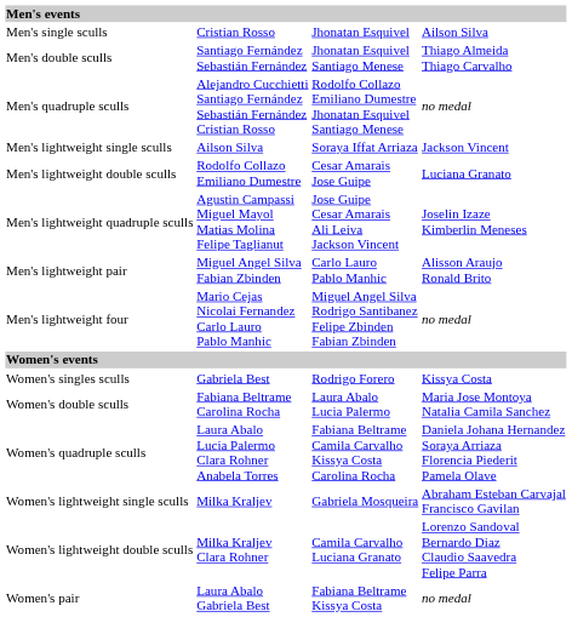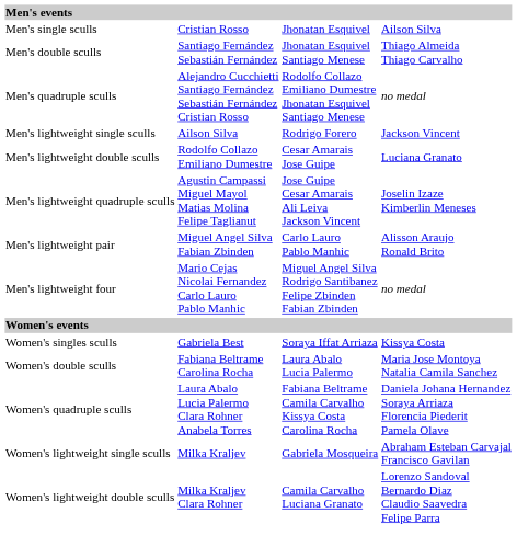 <table>
 <tr bgcolor="#cccccc">
 <td colspan=4><strong>Men's events</strong></td>
 </tr>
 <tr>
 <td>Men's single sculls<br></td>
 <td><a href='#'>Cristian Rosso</a><br><em></em></td>
 <td><a href='#'>Jhonatan Esquivel</a><br><em></em></td>
 <td><a href='#'>Ailson Silva</a><br><em></em></td>
 </tr>
 <tr>
 <td>Men's double sculls<br></td>
 <td><a href='#'>Santiago Fernández</a><br><a href='#'>Sebastián Fernández</a><br><em></em></td>
 <td><a href='#'>Jhonatan Esquivel</a><br><a href='#'>Santiago Menese</a><br><em></em></td>
 <td><a href='#'>Thiago Almeida</a><br><a href='#'>Thiago Carvalho</a><br><em></em></td>
 </tr>
 <tr>
 <td>Men's quadruple sculls<br></td>
 <td><a href='#'>Alejandro Cucchietti</a><br><a href='#'>Santiago Fernández</a><br><a href='#'>Sebastián Fernández</a><br><a href='#'>Cristian Rosso</a><br><em></em></td>
 <td><a href='#'>Rodolfo Collazo</a><br><a href='#'>Emiliano Dumestre</a><br><a href='#'>Jhonatan Esquivel</a><br><a href='#'>Santiago Menese</a><br><em></em></td>
 <td><em>no medal</em></td>
 </tr>
 <tr>
 <td>Men's lightweight single sculls<br></td>
 <td><a href='#'>Ailson Silva</a><br><em></em></td>
-<td><a href='#'>Soraya Iffat Arriaza</a><br><em></em></td>
+<td><a href='#'>Rodrigo Forero</a><br><em></em></td>
 <td><a href='#'>Jackson Vincent</a><br><em></em></td>
 </tr>
 <tr>
 <td>Men's lightweight double sculls<br></td>
 <td><a href='#'>Rodolfo Collazo</a><br><a href='#'>Emiliano Dumestre</a><br><em></em></td>
 <td><a href='#'>Cesar Amarais</a><br><a href='#'>Jose Guipe</a><br><em></em></td>
 <td><a href='#'>Luciana Granato</a><br><em></em></td>
 </tr>
 <tr>
 <td>Men's lightweight quadruple sculls<br></td>
 <td><a href='#'>Agustin Campassi</a><br><a href='#'>Miguel Mayol</a><br><a href='#'>Matias Molina</a><br><a href='#'>Felipe Taglianut</a><br><em></em></td>
 <td><a href='#'>Jose Guipe</a><br><a href='#'>Cesar Amarais</a><br><a href='#'>Ali Leiva</a><br><a href='#'>Jackson Vincent</a><br><em></em></td>
 <td><a href='#'>Joselin Izaze</a><br><a href='#'>Kimberlin Meneses</a><br><em></em></td>
 </tr>
 <tr>
 <td>Men's lightweight pair<br></td>
 <td><a href='#'>Miguel Angel Silva</a><br><a href='#'>Fabian Zbinden</a><br><em></em></td>
 <td><a href='#'>Carlo Lauro</a><br><a href='#'>Pablo Manhic</a><br><em></em></td>
 <td><a href='#'>Alisson Araujo</a><br><a href='#'>Ronald Brito</a><br><em></em></td>
 </tr>
 <tr>
 <td>Men's lightweight four<br></td>
 <td><a href='#'>Mario Cejas</a><br><a href='#'>Nicolai Fernandez</a><br><a href='#'>Carlo Lauro</a><br><a href='#'>Pablo Manhic</a><br><em></em></td>
 <td><a href='#'>Miguel Angel Silva</a><br><a href='#'>Rodrigo Santibanez</a><br><a href='#'>Felipe Zbinden</a><br><a href='#'>Fabian Zbinden</a><br><em></em></td>
 <td><em>no medal</em></td>
 </tr>
 <tr bgcolor="#cccccc">
 <td colspan=4><strong>Women's events</strong></td>
 </tr>
 <tr>
 <td>Women's singles sculls<br></td>
 <td><a href='#'>Gabriela Best</a><br><em></em></td>
-<td><a href='#'>Rodrigo Forero</a><br><em></em></td>
+<td><a href='#'>Soraya Iffat Arriaza</a><br><em></em></td>
 <td><a href='#'>Kissya Costa</a><br><em></em></td>
 </tr>
 <tr>
 <td>Women's double sculls<br></td>
 <td><a href='#'>Fabiana Beltrame</a><br><a href='#'>Carolina Rocha</a><br><em></em></td>
 <td><a href='#'>Laura Abalo</a><br><a href='#'>Lucia Palermo</a><br><em></em></td>
 <td><a href='#'>Maria Jose Montoya</a><br><a href='#'>Natalia Camila Sanchez</a><br><em></em></td>
 </tr>
 <tr>
 <td>Women's quadruple sculls<br></td>
 <td><a href='#'>Laura Abalo</a><br><a href='#'>Lucia Palermo</a><br><a href='#'>Clara Rohner</a><br><a href='#'>Anabela Torres</a><br><em></em></td>
 <td><a href='#'>Fabiana Beltrame</a><br><a href='#'>Camila Carvalho</a><br><a href='#'>Kissya Costa</a><br><a href='#'>Carolina Rocha</a><br><em></em></td>
 <td><a href='#'>Daniela Johana Hernandez</a><br><a href='#'>Soraya Arriaza</a><br><a href='#'>Florencia Piederit</a><br><a href='#'>Pamela Olave</a><br><em></em></td>
 </tr>
 <tr>
 <td>Women's lightweight single sculls<br></td>
 <td><a href='#'>Milka Kraljev</a><br><em></em></td>
 <td><a href='#'>Gabriela Mosqueira</a><br><em></em></td>
 <td><a href='#'>Abraham Esteban Carvajal</a><br><a href='#'>Francisco Gavilan</a><br><em></em></td>
 </tr>
 <tr>
 <td>Women's lightweight double sculls<br></td>
 <td><a href='#'>Milka Kraljev</a><br><a href='#'>Clara Rohner</a><br><em></em></td>
 <td><a href='#'>Camila Carvalho</a><br><a href='#'>Luciana Granato</a><br><em></em></td>
 <td><a href='#'>Lorenzo Sandoval</a><br><a href='#'>Bernardo Diaz</a><br><a href='#'>Claudio Saavedra</a><br><a href='#'>Felipe Parra</a><br><em></em></td>
 </tr>
-<tr>
-<td>Women's pair<br></td>
-<td><a href='#'>Laura Abalo</a><br><a href='#'>Gabriela Best</a><br><em></em></td>
-<td><a href='#'>Fabiana Beltrame</a><br><a href='#'>Kissya Costa</a><br><em></em></td>
-<td><em>no medal</em></td>
-</tr>
 </table>
